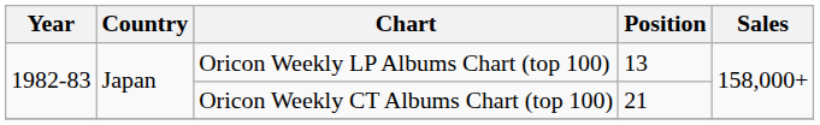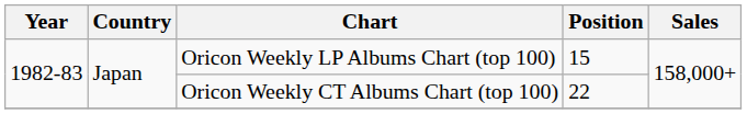 <table class="wikitable">
 <tr>
 <th>Year</th>
 <th>Country</th>
 <th>Chart</th>
 <th>Position</th>
 <th>Sales</th>
 </tr>
 <tr>
 <td rowspan=2>1982-83</td>
 <td rowspan=2>Japan</td>
 <td>Oricon Weekly LP Albums Chart (top 100)</td>
-<td>13</td>
+<td>15</td>
 <td rowspan=2>158,000+</td>
 </tr>
 <tr>
 <td>Oricon Weekly CT Albums Chart (top 100)</td>
-<td>21</td>
+<td>22</td>
 </tr>
 <tr>
 </tr>
 </table>
